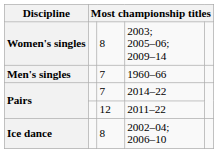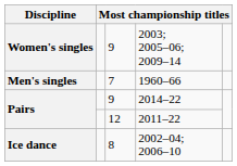 <table class="wikitable unsortable" style="text-align:left">
 <tr>
 <th scope="col">Discipline</th>
 <th colspan="4" scope="col">Most championship titles</th>
 </tr>
 <tr>
 <th scope="row" style="text-align:left">Women's singles</th>
 <td></td>
-<td>8</td>
+<td>9</td>
 <td>2003;<br>2005–06;<br>2009–14</td>
 <td></td>
 </tr>
 <tr>
 <th scope="row" style="text-align:left">Men's singles</th>
 <td></td>
 <td>7</td>
 <td>1960–66</td>
 <td></td>
 </tr>
 <tr>
 <th rowspan="2" scope="row" style="text-align:left">Pairs</th>
 <td></td>
-<td>7</td>
+<td>9</td>
 <td>2014–22</td>
 <td rowspan="2"></td>
 </tr>
 <tr>
 <td></td>
 <td>12</td>
 <td>2011–22</td>
 </tr>
 <tr>
 <th scope="row" style="text-align:left">Ice dance</th>
 <td></td>
 <td>8</td>
 <td>2002–04;<br>2006–10</td>
 <td></td>
 </tr>
 </table>
